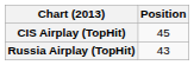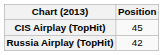 <table class="wikitable sortable plainrowheaders" style="text-align:center;">
 <tr>
 <th scope="col">Chart (2013)</th>
 <th scope="col">Position</th>
 </tr>
 <tr>
 <th scope="row">CIS Airplay (TopHit)</th>
 <td>45</td>
 </tr>
 <tr>
 <th scope="row">Russia Airplay (TopHit)</th>
-<td>43</td>
+<td>42</td>
 </tr>
 </table>
